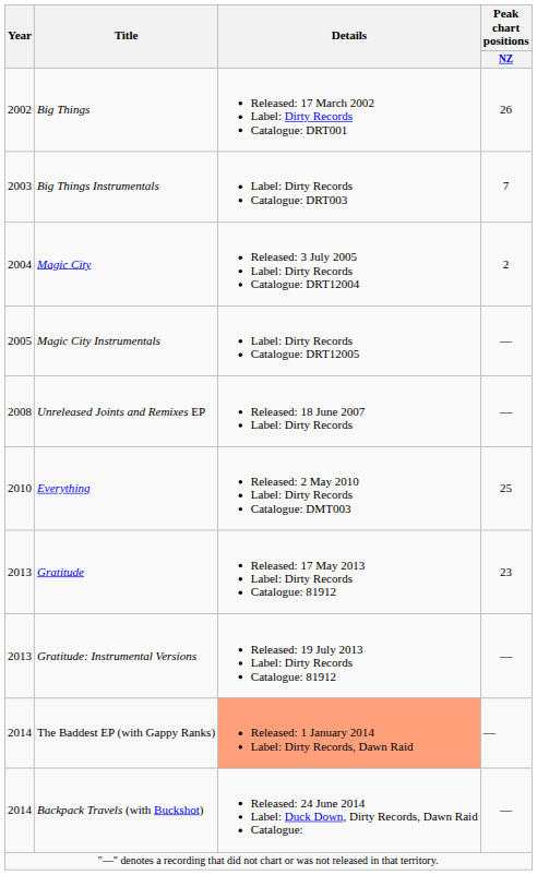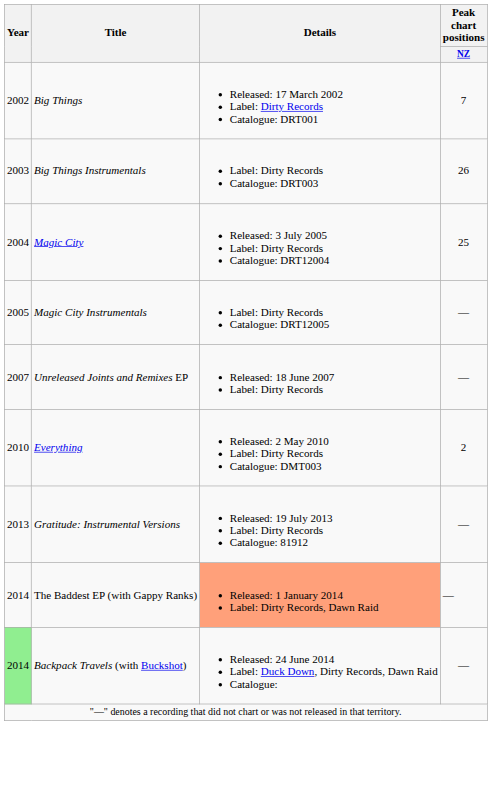 <table class="wikitable plainrowheaders">
 <tr>
 <th rowspan="2">Year</th>
 <th rowspan="2">Title</th>
 <th rowspan="2">Details</th>
 <th>Peak chart positions</th>
 </tr>
 <tr>
 <th scope="col" style="width:3em; font-size:85%"><a href='#'>NZ</a><br></th>
 </tr>
 <tr>
 <td>2002</td>
 <td><em>Big Things</em></td>
 <td><br><ul><li>Released: 17 March 2002</li><li>Label: <a href='#'>Dirty Records</a></li><li>Catalogue: DRT001</li></ul></td>
-<td align="center">26</td>
+<td align="center">7</td>
 </tr>
 <tr>
 <td>2003</td>
 <td><em>Big Things Instrumentals</em></td>
 <td><br><ul><li>Label: Dirty Records</li><li>Catalogue: DRT003</li></ul></td>
-<td align="center">7</td>
+<td align="center">26</td>
 </tr>
 <tr>
 <td>2004</td>
 <td><em><a href='#'>Magic City</a></em></td>
 <td><br><ul><li>Released: 3 July 2005</li><li>Label: Dirty Records</li><li>Catalogue: DRT12004</li></ul></td>
-<td align="center">2</td>
+<td align="center">25</td>
 </tr>
 <tr>
 <td>2005</td>
 <td><em>Magic City Instrumentals</em></td>
 <td><br><ul><li>Label: Dirty Records</li><li>Catalogue: DRT12005</li></ul></td>
 <td align="center">—</td>
 </tr>
 <tr>
-<td>2008</td>
+<td>2007</td>
 <td><em>Unreleased Joints and Remixes</em>  EP</td>
 <td><br><ul><li>Released: 18 June 2007</li><li>Label: Dirty Records</li></ul></td>
 <td align="center">—</td>
 </tr>
 <tr>
 <td>2010</td>
 <td><em><a href='#'>Everything</a></em></td>
 <td><br><ul><li>Released: 2 May 2010</li><li>Label: Dirty Records</li><li>Catalogue: DMT003</li></ul></td>
-<td align="center">25</td>
-</tr>
-<tr>
-<td>2013</td>
-<td><em><a href='#'>Gratitude</a></em></td>
-<td><br><ul><li>Released: 17 May 2013</li><li>Label: Dirty Records</li><li>Catalogue: 81912</li></ul></td>
-<td align="center">23</td>
+<td align="center">2</td>
 </tr>
 <tr>
 <td>2013</td>
 <td><em>Gratitude: Instrumental Versions</em></td>
 <td><br><ul><li>Released: 19 July 2013</li><li>Label: Dirty Records</li><li>Catalogue: 81912</li></ul></td>
 <td align="center">—</td>
 </tr>
 <tr>
 <td>2014</td>
 <td>The Baddest EP (with Gappy Ranks)</td>
 <td style="background: lightsalmon;"><br><ul><li>Released: 1 January 2014</li><li>Label: Dirty Records, Dawn Raid</li></ul></td>
 <td>—</td>
 </tr>
 <tr>
-<td>2014</td>
+<td style="background: lightgreen;">2014</td>
 <td><em>Backpack Travels</em> (with <a href='#'>Buckshot</a>)</td>
 <td><br><ul><li>Released: 24 June 2014</li><li>Label: <a href='#'>Duck Down</a>, Dirty Records, Dawn Raid</li><li>Catalogue:</li></ul></td>
 <td align="center">—</td>
 </tr>
 <tr>
 <td colspan="4" style="font-size:90%" align="center">"—" denotes a recording that did not chart or was not released in that territory.</td>
 </tr>
 </table>
